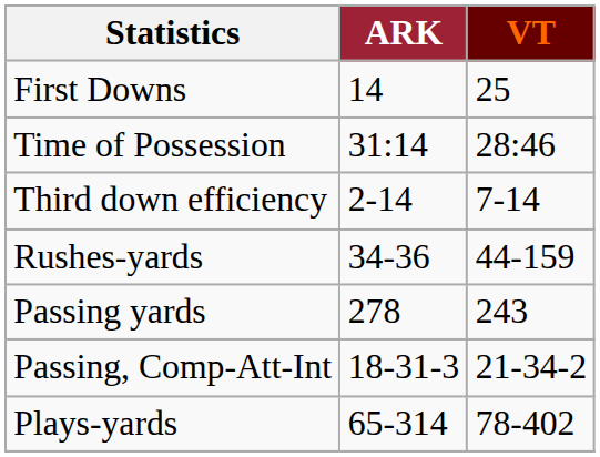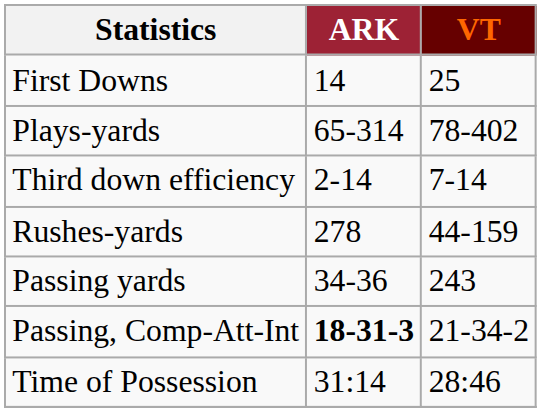 <table class="wikitable">
 <tr>
 <th>Statistics</th>
 <th style="background:#9d2235; color:#ffffff">ARK</th>
 <th style="background:#660000; color:#ff6600">VT</th>
 </tr>
 <tr>
 <td>First Downs</td>
 <td>14</td>
 <td>25</td>
 </tr>
 <tr>
-<td>Time of Possession</td>
-<td>31:14</td>
-<td>28:46</td>
+<td>Plays-yards</td>
+<td>65-314</td>
+<td>78-402</td>
 </tr>
 <tr>
 <td>Third down efficiency</td>
 <td>2-14</td>
 <td>7-14</td>
 </tr>
 <tr>
 <td>Rushes-yards</td>
-<td>34-36</td>
+<td>278</td>
 <td>44-159</td>
 </tr>
 <tr>
 <td>Passing yards</td>
-<td>278</td>
+<td>34-36</td>
 <td>243</td>
 </tr>
 <tr>
 <td>Passing, Comp-Att-Int</td>
-<td>18-31-3</td>
+<td><strong>18-31-3</strong></td>
 <td>21-34-2</td>
 </tr>
 <tr>
-<td>Plays-yards</td>
-<td>65-314</td>
-<td>78-402</td>
+<td>Time of Possession</td>
+<td>31:14</td>
+<td>28:46</td>
 </tr>
 <tr>
 </tr>
 </table>
